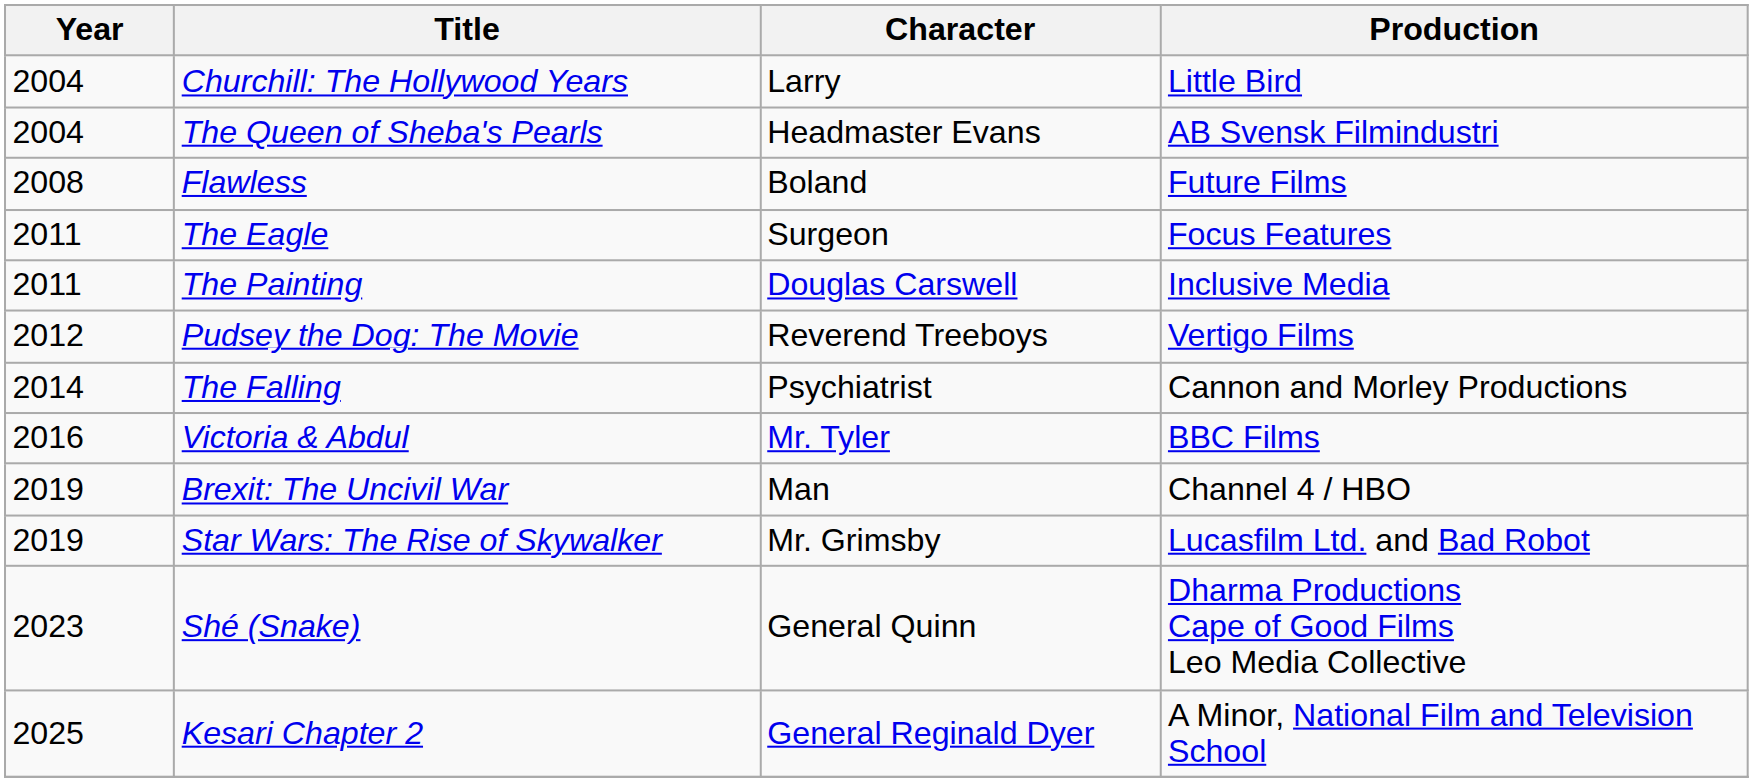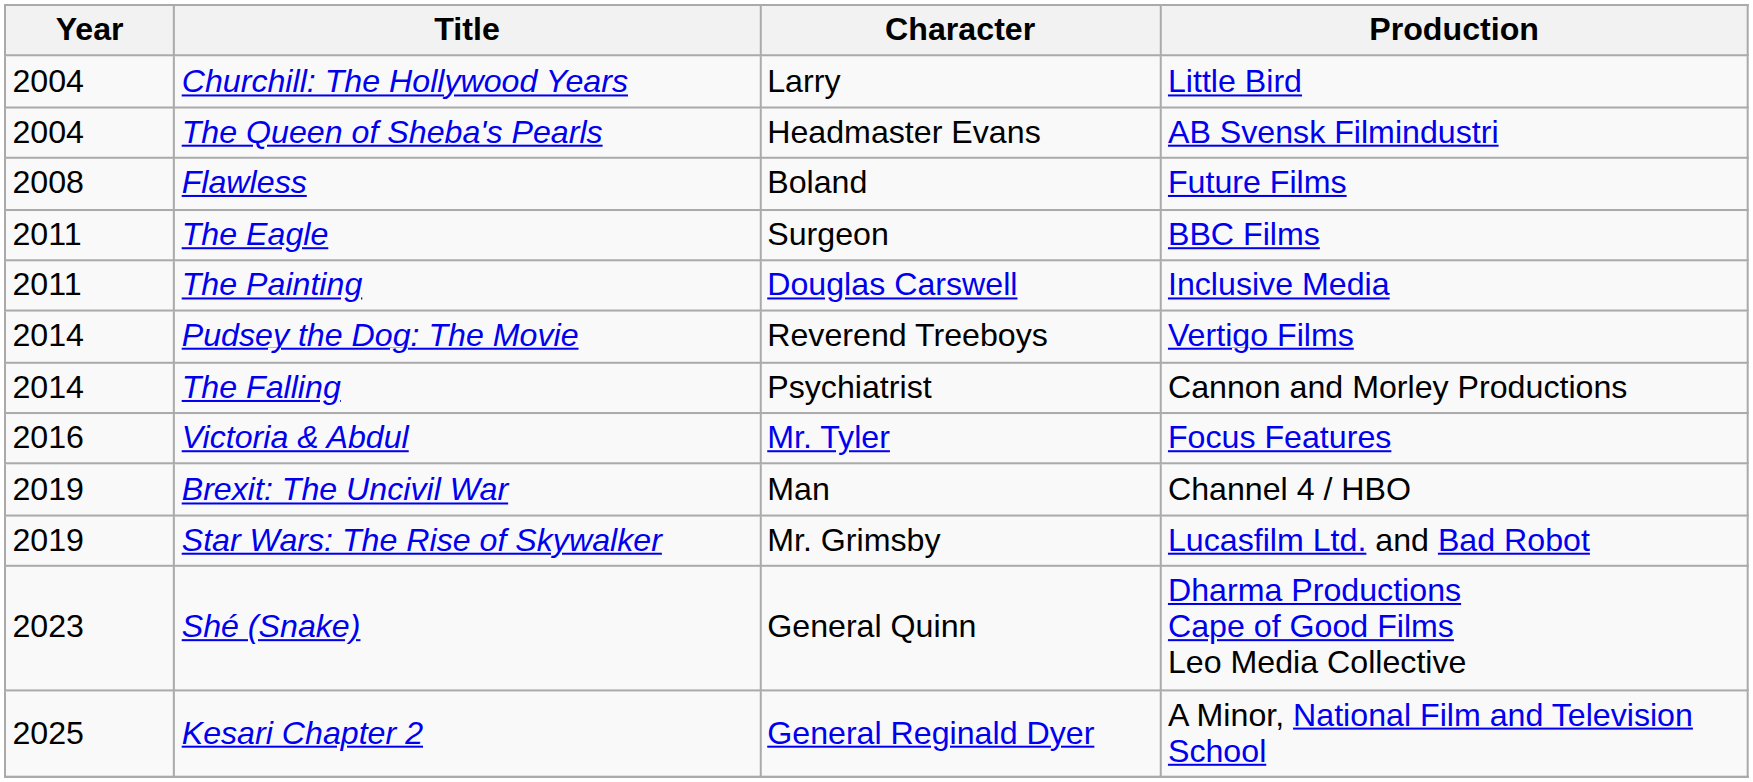 <table class="wikitable">
 <tr>
 <th scope="col" width="80">Year</th>
 <th scope="col" width="300">Title</th>
 <th scope="col" width="200">Character</th>
 <th scope="col" width="300">Production</th>
 </tr>
 <tr>
 <td>2004</td>
 <td><em><a href='#'>Churchill: The Hollywood Years</a></em></td>
 <td>Larry</td>
 <td><a href='#'>Little Bird</a></td>
 </tr>
 <tr>
 <td>2004</td>
 <td><em><a href='#'>The Queen of Sheba's Pearls</a></em></td>
 <td>Headmaster Evans</td>
 <td><a href='#'>AB Svensk Filmindustri</a></td>
 </tr>
 <tr>
 <td>2008</td>
 <td><em><a href='#'>Flawless</a></em></td>
 <td>Boland</td>
 <td><a href='#'>Future Films</a></td>
 </tr>
 <tr>
 <td>2011</td>
 <td><em><a href='#'>The Eagle</a></em></td>
 <td>Surgeon</td>
-<td><a href='#'>Focus Features</a></td>
+<td><a href='#'>BBC Films</a></td>
 </tr>
 <tr>
 <td>2011</td>
 <td><em><a href='#'>The Painting</a></em></td>
 <td><a href='#'>Douglas Carswell</a></td>
 <td><a href='#'>Inclusive Media</a></td>
 </tr>
 <tr>
-<td>2012</td>
+<td>2014</td>
 <td><em><a href='#'>Pudsey the Dog: The Movie</a></em></td>
 <td>Reverend Treeboys</td>
 <td><a href='#'>Vertigo Films</a></td>
 </tr>
 <tr>
 <td>2014</td>
 <td><em><a href='#'>The Falling</a></em></td>
 <td>Psychiatrist</td>
 <td>Cannon and Morley Productions</td>
 </tr>
 <tr>
 <td>2016</td>
 <td><em><a href='#'>Victoria & Abdul</a></em></td>
 <td><a href='#'>Mr. Tyler</a></td>
-<td><a href='#'>BBC Films</a></td>
+<td><a href='#'>Focus Features</a></td>
 </tr>
 <tr>
 <td>2019</td>
 <td><em><a href='#'>Brexit: The Uncivil War</a></em></td>
 <td>Man</td>
 <td>Channel 4 / HBO</td>
 </tr>
 <tr>
 <td>2019</td>
 <td><em><a href='#'>Star Wars: The Rise of Skywalker</a></em></td>
 <td>Mr. Grimsby</td>
 <td><a href='#'>Lucasfilm Ltd.</a> and <a href='#'>Bad Robot</a></td>
 </tr>
 <tr>
 <td>2023</td>
 <td><em><a href='#'>Shé (Snake)</a></em></td>
 <td>General Quinn</td>
 <td><a href='#'>Dharma Productions</a><br><a href='#'>Cape of Good Films</a><br>Leo Media Collective</td>
 </tr>
 <tr>
 <td>2025</td>
 <td><em><a href='#'>Kesari Chapter 2</a></em></td>
 <td><a href='#'>General Reginald Dyer</a></td>
 <td>A Minor, <a href='#'>National Film and Television School</a></td>
 </tr>
 <tr>
 </tr>
 </table>
